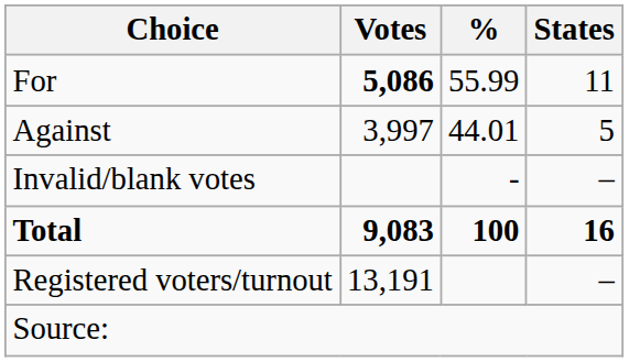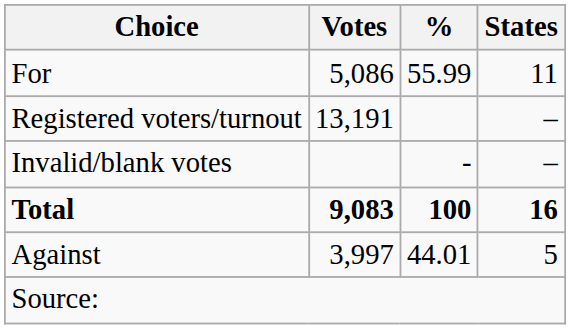 <table class=wikitable style=text-align:right>
 <tr>
 <th>Choice</th>
 <th>Votes</th>
 <th>%</th>
 <th>States</th>
 </tr>
 <tr>
 <td align=left>For</td>
-<td><strong>5,086</strong></td>
+<td>5,086</td>
 <td>55.99</td>
 <td>11</td>
 </tr>
 <tr>
-<td align=left>Against</td>
-<td>3,997</td>
-<td>44.01</td>
-<td>5</td>
+<td align=left>Registered voters/turnout</td>
+<td>13,191</td>
+<td></td>
+<td>–</td>
 </tr>
 <tr>
 <td align=left>Invalid/blank votes</td>
 <td></td>
 <td>-</td>
 <td>–</td>
 </tr>
 <tr>
 <td align=left><strong>Total</strong></td>
 <td><strong>9,083</strong></td>
 <td><strong>100</strong></td>
 <td><strong>16</strong></td>
 </tr>
 <tr>
-<td align=left>Registered voters/turnout</td>
-<td>13,191</td>
-<td></td>
-<td>–</td>
+<td align=left>Against</td>
+<td>3,997</td>
+<td>44.01</td>
+<td>5</td>
 </tr>
 <tr>
 <td colspan=4 align=left>Source: </td>
 </tr>
 </table>
